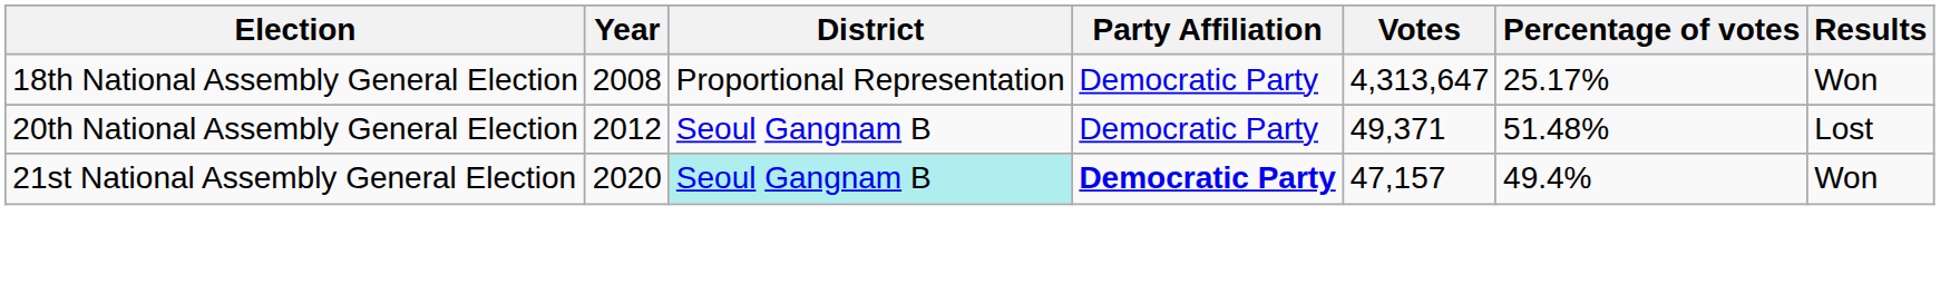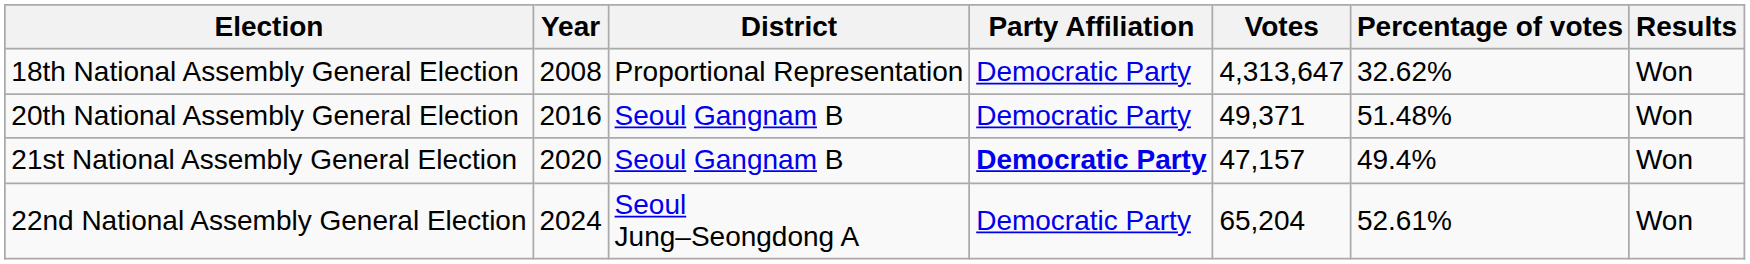 <table class="wikitable">
 <tr>
 <th>Election</th>
 <th>Year</th>
 <th>District</th>
 <th>Party Affiliation</th>
 <th>Votes</th>
 <th>Percentage of votes</th>
 <th>Results</th>
 </tr>
 <tr>
 <td>18th National Assembly General Election</td>
 <td>2008</td>
 <td>Proportional Representation</td>
 <td><a href='#'>Democratic Party</a></td>
 <td>4,313,647</td>
-<td>25.17%</td>
+<td>32.62%</td>
 <td>Won</td>
 </tr>
 <tr>
 <td>20th National Assembly General Election</td>
-<td>2012</td>
+<td>2016</td>
 <td><a href='#'>Seoul</a> <a href='#'>Gangnam</a> B</td>
 <td><a href='#'>Democratic Party</a></td>
 <td>49,371</td>
 <td>51.48%</td>
-<td>Lost</td>
+<td>Won</td>
 </tr>
 <tr>
 <td>21st National Assembly General Election</td>
 <td>2020</td>
-<td style="background: paleturquoise;"><a href='#'>Seoul</a> <a href='#'>Gangnam</a> B</td>
+<td><a href='#'>Seoul</a> <a href='#'>Gangnam</a> B</td>
 <td><strong><a href='#'>Democratic Party</a></strong></td>
 <td>47,157</td>
 <td>49.4%</td>
 <td>Won</td>
 </tr>
+<tr>
+<td>22nd National Assembly General Election</td>
+<td>2024</td>
+<td><a href='#'>Seoul</a><br>Jung–Seongdong A</td>
+<td><a href='#'>Democratic Party</a></td>
+<td>65,204</td>
+<td>52.61%</td>
+<td>Won</td>
+</tr>
 </table>
